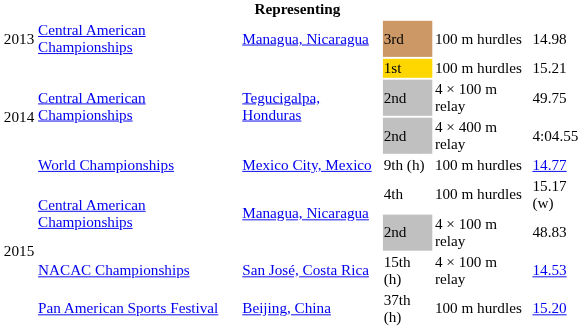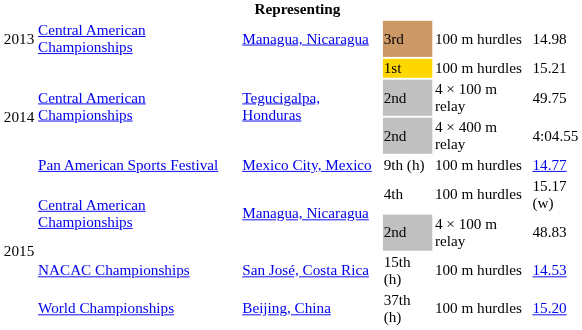 <table>
 <tr>
 <th colspan="6">Representing </th>
 </tr>
 <tr>
 <td>2013</td>
 <td><a href='#'>Central American Championships</a></td>
 <td><a href='#'>Managua, Nicaragua</a></td>
 <td bgcolor=cc9966>3rd</td>
 <td>100 m hurdles</td>
 <td>14.98</td>
 </tr>
 <tr>
 <td rowspan=4>2014</td>
 <td rowspan=3><a href='#'>Central American Championships</a></td>
 <td rowspan=3><a href='#'>Tegucigalpa, Honduras</a></td>
 <td bgcolor=gold>1st</td>
 <td>100 m hurdles</td>
 <td>15.21</td>
 </tr>
 <tr>
 <td bgcolor=silver>2nd</td>
 <td>4 × 100 m relay</td>
 <td>49.75</td>
 </tr>
 <tr>
 <td bgcolor=silver>2nd</td>
 <td>4 × 400 m relay</td>
 <td>4:04.55</td>
 </tr>
 <tr>
-<td><a href='#'>World Championships</a></td>
+<td><a href='#'>Pan American Sports Festival</a></td>
 <td><a href='#'>Mexico City, Mexico</a></td>
 <td>9th (h)</td>
 <td>100 m hurdles</td>
 <td><a href='#'>14.77</a></td>
 </tr>
 <tr>
 <td rowspan=4>2015</td>
 <td rowspan=2><a href='#'>Central American Championships</a></td>
 <td rowspan=2><a href='#'>Managua, Nicaragua</a></td>
 <td>4th</td>
 <td>100 m hurdles</td>
 <td>15.17 (w)</td>
 </tr>
 <tr>
 <td bgcolor=silver>2nd</td>
 <td>4 × 100 m relay</td>
 <td>48.83</td>
 </tr>
 <tr>
 <td><a href='#'>NACAC Championships</a></td>
 <td><a href='#'>San José, Costa Rica</a></td>
 <td>15th (h)</td>
-<td>4 × 100 m relay</td>
+<td>100 m hurdles</td>
 <td><a href='#'>14.53</a></td>
 </tr>
 <tr>
-<td><a href='#'>Pan American Sports Festival</a></td>
+<td><a href='#'>World Championships</a></td>
 <td><a href='#'>Beijing, China</a></td>
 <td>37th (h)</td>
 <td>100 m hurdles</td>
 <td><a href='#'>15.20</a></td>
 </tr>
 </table>
